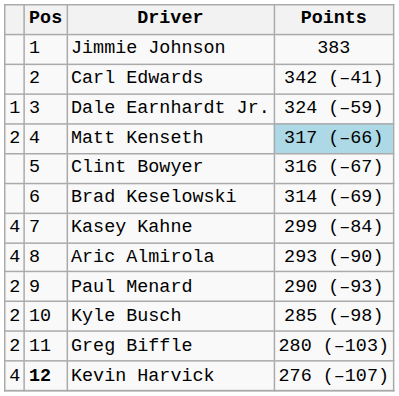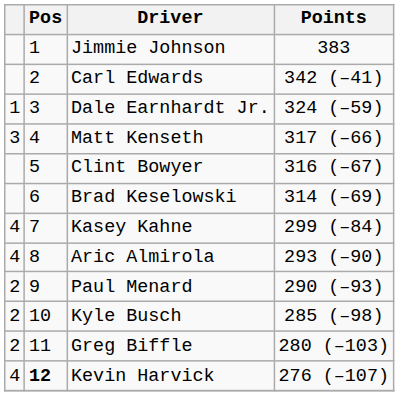 <table class="wikitable " style="font-size: 95%;">
 <tr>
 <th></th>
 <th>Pos</th>
 <th>Driver</th>
 <th>Points</th>
 </tr>
 <tr>
 <td align="left"></td>
 <td>1</td>
 <td>Jimmie Johnson</td>
 <td style="text-align:center;">383</td>
 </tr>
 <tr>
 <td align="left"></td>
 <td>2</td>
 <td>Carl Edwards</td>
 <td style="text-align:center;">342 (–41)</td>
 </tr>
 <tr>
 <td align="left"> 1</td>
 <td>3</td>
 <td>Dale Earnhardt Jr.</td>
 <td style="text-align:center;">324 (–59)</td>
 </tr>
 <tr>
-<td align="left"> 2</td>
+<td align="left"> 3</td>
 <td>4</td>
 <td>Matt Kenseth</td>
-<td style="background: lightblue; text-align:center;">317 (–66)</td>
+<td style="text-align:center;">317 (–66)</td>
 </tr>
 <tr>
 <td align="left"></td>
 <td>5</td>
 <td>Clint Bowyer</td>
 <td style="text-align:center;">316 (–67)</td>
 </tr>
 <tr>
 <td align="left"></td>
 <td>6</td>
 <td>Brad Keselowski</td>
 <td style="text-align:center;">314 (–69)</td>
 </tr>
 <tr>
 <td align="left"> 4</td>
 <td>7</td>
 <td>Kasey Kahne</td>
 <td style="text-align:center;">299 (–84)</td>
 </tr>
 <tr>
 <td align="left"> 4</td>
 <td>8</td>
 <td>Aric Almirola</td>
 <td style="text-align:center;">293 (–90)</td>
 </tr>
 <tr>
 <td align="left"> 2</td>
 <td>9</td>
 <td>Paul Menard</td>
 <td style="text-align:center;">290 (–93)</td>
 </tr>
 <tr>
 <td align="left"> 2</td>
 <td>10</td>
 <td>Kyle Busch</td>
 <td style="text-align:center;">285 (–98)</td>
 </tr>
 <tr>
 <td align="left"> 2</td>
 <td>11</td>
 <td>Greg Biffle</td>
 <td style="text-align:center;">280 (–103)</td>
 </tr>
 <tr>
 <td align="left"> 4</td>
 <td><strong>12</strong></td>
 <td>Kevin Harvick</td>
 <td style="text-align:center;">276 (–107)</td>
 </tr>
 <tr>
 </tr>
 </table>
